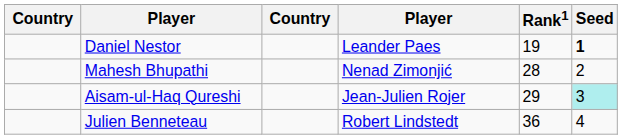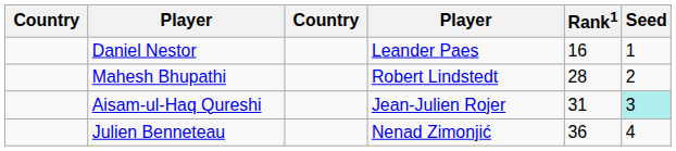 <table class="sortable wikitable">
 <tr>
 <th width="70">Country</th>
 <th width="175">Player</th>
 <th width="70">Country</th>
 <th width="175">Player</th>
 <th>Rank<sup>1</sup></th>
 <th>Seed</th>
 </tr>
 <tr>
 <td></td>
 <td><a href='#'>Daniel Nestor</a></td>
 <td></td>
 <td><a href='#'>Leander Paes</a></td>
-<td>19</td>
-<td><strong>1</strong></td>
+<td>16</td>
+<td>1</td>
 </tr>
 <tr>
 <td></td>
 <td><a href='#'>Mahesh Bhupathi</a></td>
 <td></td>
-<td><a href='#'>Nenad Zimonjić</a></td>
+<td><a href='#'>Robert Lindstedt</a></td>
 <td>28</td>
 <td>2</td>
 </tr>
 <tr>
 <td></td>
 <td><a href='#'>Aisam-ul-Haq Qureshi</a></td>
 <td></td>
 <td><a href='#'>Jean-Julien Rojer</a></td>
-<td>29</td>
+<td>31</td>
 <td style="background: paleturquoise;">3</td>
 </tr>
 <tr>
 <td></td>
 <td><a href='#'>Julien Benneteau</a></td>
 <td></td>
-<td><a href='#'>Robert Lindstedt</a></td>
+<td><a href='#'>Nenad Zimonjić</a></td>
 <td>36</td>
 <td>4</td>
 </tr>
 </table>
